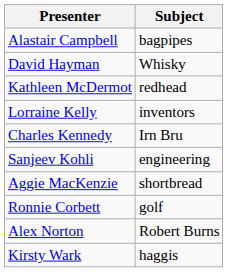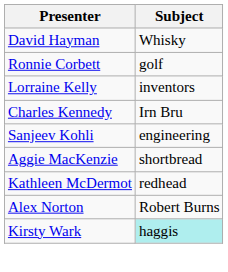 <table class=wikitable>
 <tr>
 <th>Presenter</th>
 <th>Subject</th>
 </tr>
 <tr>
-<td><a href='#'>Alastair Campbell</a></td>
-<td>bagpipes</td>
-</tr>
-<tr>
 <td><a href='#'>David Hayman</a></td>
 <td>Whisky</td>
 </tr>
 <tr>
-<td><a href='#'>Kathleen McDermot</a></td>
-<td>redhead</td>
+<td><a href='#'>Ronnie Corbett</a></td>
+<td>golf</td>
 </tr>
 <tr>
 <td><a href='#'>Lorraine Kelly</a></td>
 <td>inventors</td>
 </tr>
 <tr>
 <td><a href='#'>Charles Kennedy</a></td>
 <td>Irn Bru</td>
 </tr>
 <tr>
 <td><a href='#'>Sanjeev Kohli</a></td>
 <td>engineering</td>
 </tr>
 <tr>
 <td><a href='#'>Aggie MacKenzie</a></td>
 <td>shortbread</td>
 </tr>
 <tr>
-<td><a href='#'>Ronnie Corbett</a></td>
-<td>golf</td>
+<td><a href='#'>Kathleen McDermot</a></td>
+<td>redhead</td>
 </tr>
 <tr>
 <td><a href='#'>Alex Norton</a></td>
 <td>Robert Burns</td>
 </tr>
 <tr>
 <td><a href='#'>Kirsty Wark</a></td>
-<td>haggis</td>
+<td style="background: paleturquoise;">haggis</td>
 </tr>
 </table>
